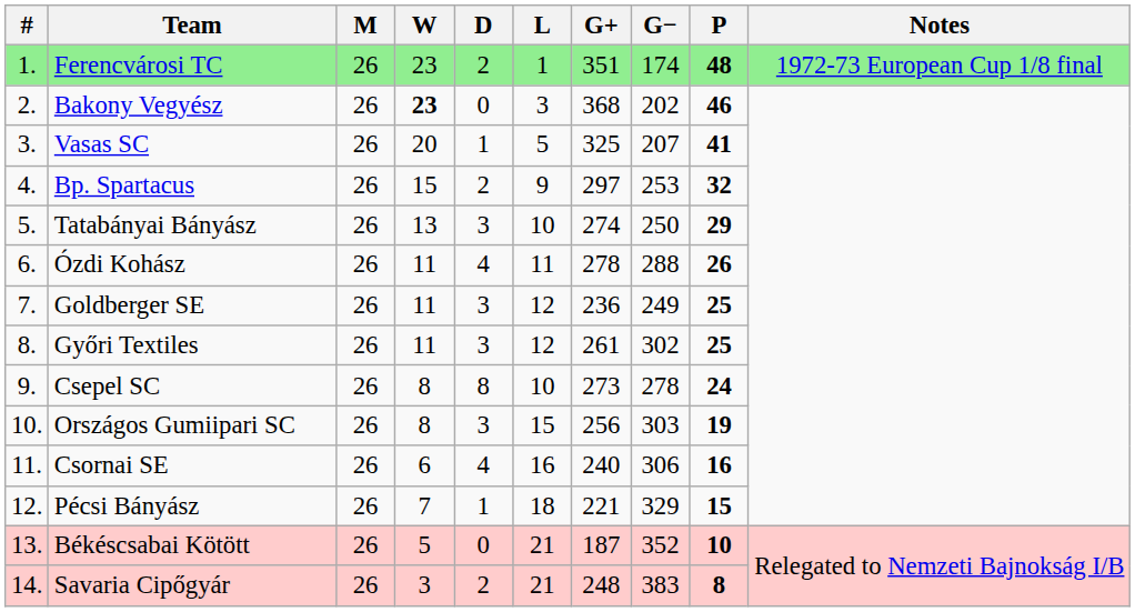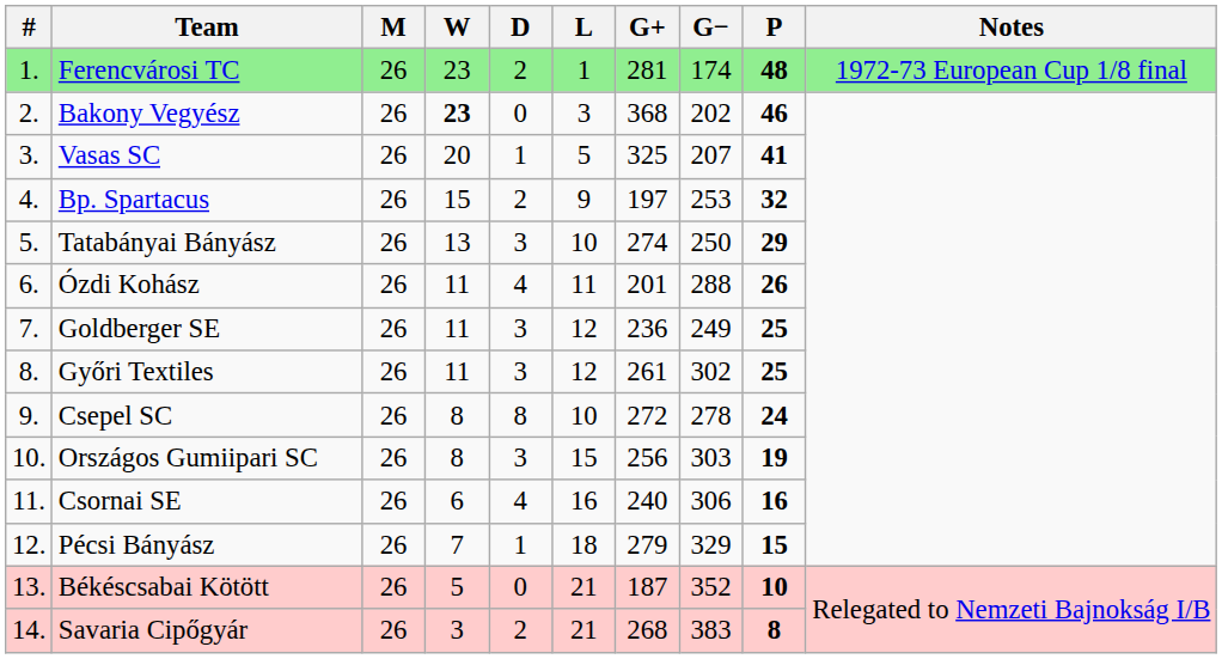 <table class="wikitable" style="text-align: center;">
 <tr>
 <th width="15">#</th>
 <th width="175">Team</th>
 <th width="30">M</th>
 <th width="30">W</th>
 <th width="30">D</th>
 <th width="30">L</th>
 <th width="30">G+</th>
 <th width="30">G−</th>
 <th width="30">P</th>
 <th>Notes</th>
 </tr>
 <tr style="background: #90EE90;">
 <td>1.</td>
 <td align="left"><a href='#'>Ferencvárosi TC</a></td>
 <td>26</td>
 <td>23</td>
 <td>2</td>
 <td>1</td>
-<td>351</td>
+<td>281</td>
 <td>174</td>
 <td><strong>48</strong></td>
 <td><a href='#'>1972-73 European Cup 1/8 final</a></td>
 </tr>
 <tr>
 <td>2.</td>
 <td align="left"><a href='#'>Bakony Vegyész</a></td>
 <td>26</td>
 <td><strong>23</strong></td>
 <td>0</td>
 <td>3</td>
 <td>368</td>
 <td>202</td>
 <td><strong>46</strong></td>
 </tr>
 <tr>
 <td>3.</td>
 <td align="left"><a href='#'>Vasas SC</a></td>
 <td>26</td>
 <td>20</td>
 <td>1</td>
 <td>5</td>
 <td>325</td>
 <td>207</td>
 <td><strong>41</strong></td>
 </tr>
 <tr>
 <td>4.</td>
 <td align="left"><a href='#'>Bp. Spartacus</a></td>
 <td>26</td>
 <td>15</td>
 <td>2</td>
 <td>9</td>
-<td>297</td>
+<td>197</td>
 <td>253</td>
 <td><strong>32</strong></td>
 </tr>
 <tr>
 <td>5.</td>
 <td align="left">Tatabányai Bányász</td>
 <td>26</td>
 <td>13</td>
 <td>3</td>
 <td>10</td>
 <td>274</td>
 <td>250</td>
 <td><strong>29</strong></td>
 </tr>
 <tr>
 <td>6.</td>
 <td align="left">Ózdi Kohász</td>
 <td>26</td>
 <td>11</td>
 <td>4</td>
 <td>11</td>
-<td>278</td>
+<td>201</td>
 <td>288</td>
 <td><strong>26</strong></td>
 </tr>
 <tr>
 <td>7.</td>
 <td align="left">Goldberger SE</td>
 <td>26</td>
 <td>11</td>
 <td>3</td>
 <td>12</td>
 <td>236</td>
 <td>249</td>
 <td><strong>25</strong></td>
 </tr>
 <tr>
 <td>8.</td>
 <td align="left">Győri Textiles</td>
 <td>26</td>
 <td>11</td>
 <td>3</td>
 <td>12</td>
 <td>261</td>
 <td>302</td>
 <td><strong>25</strong></td>
 </tr>
 <tr>
 <td>9.</td>
 <td align="left">Csepel SC</td>
 <td>26</td>
 <td>8</td>
 <td>8</td>
 <td>10</td>
-<td>273</td>
+<td>272</td>
 <td>278</td>
 <td><strong>24</strong></td>
 </tr>
 <tr>
 <td>10.</td>
 <td align="left">Országos Gumiipari SC</td>
 <td>26</td>
 <td>8</td>
 <td>3</td>
 <td>15</td>
 <td>256</td>
 <td>303</td>
 <td><strong>19</strong></td>
 </tr>
 <tr>
 <td>11.</td>
 <td align="left">Csornai SE</td>
 <td>26</td>
 <td>6</td>
 <td>4</td>
 <td>16</td>
 <td>240</td>
 <td>306</td>
 <td><strong>16</strong></td>
 </tr>
 <tr>
 <td>12.</td>
 <td align="left">Pécsi Bányász</td>
 <td>26</td>
 <td>7</td>
 <td>1</td>
 <td>18</td>
-<td>221</td>
+<td>279</td>
 <td>329</td>
 <td><strong>15</strong></td>
 </tr>
 <tr style="background: #FFCCCC;">
 <td>13.</td>
 <td align="left">Békéscsabai Kötött</td>
 <td>26</td>
 <td>5</td>
 <td>0</td>
 <td>21</td>
 <td>187</td>
 <td>352</td>
 <td><strong>10</strong></td>
 <td rowspan="2">Relegated to <a href='#'>Nemzeti Bajnokság I/B</a></td>
 </tr>
 <tr style="background: #FFCCCC;">
 <td>14.</td>
 <td align="left">Savaria Cipőgyár</td>
 <td>26</td>
 <td>3</td>
 <td>2</td>
 <td>21</td>
-<td>248</td>
+<td>268</td>
 <td>383</td>
 <td><strong>8</strong></td>
 </tr>
 </table>
